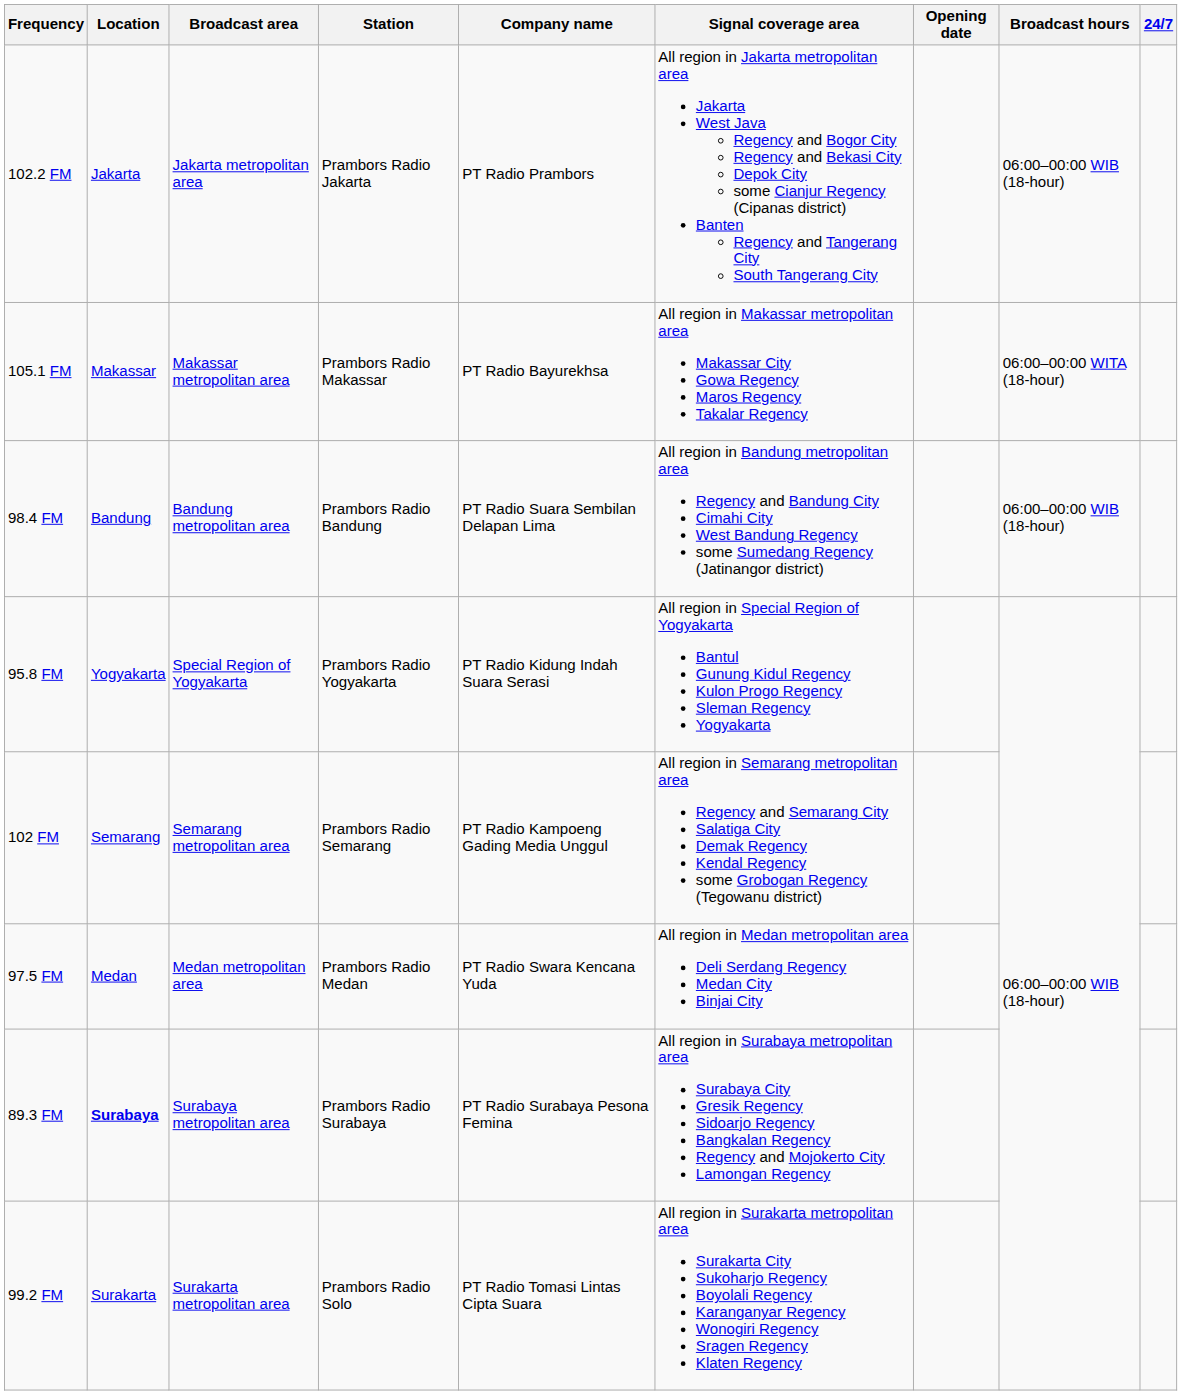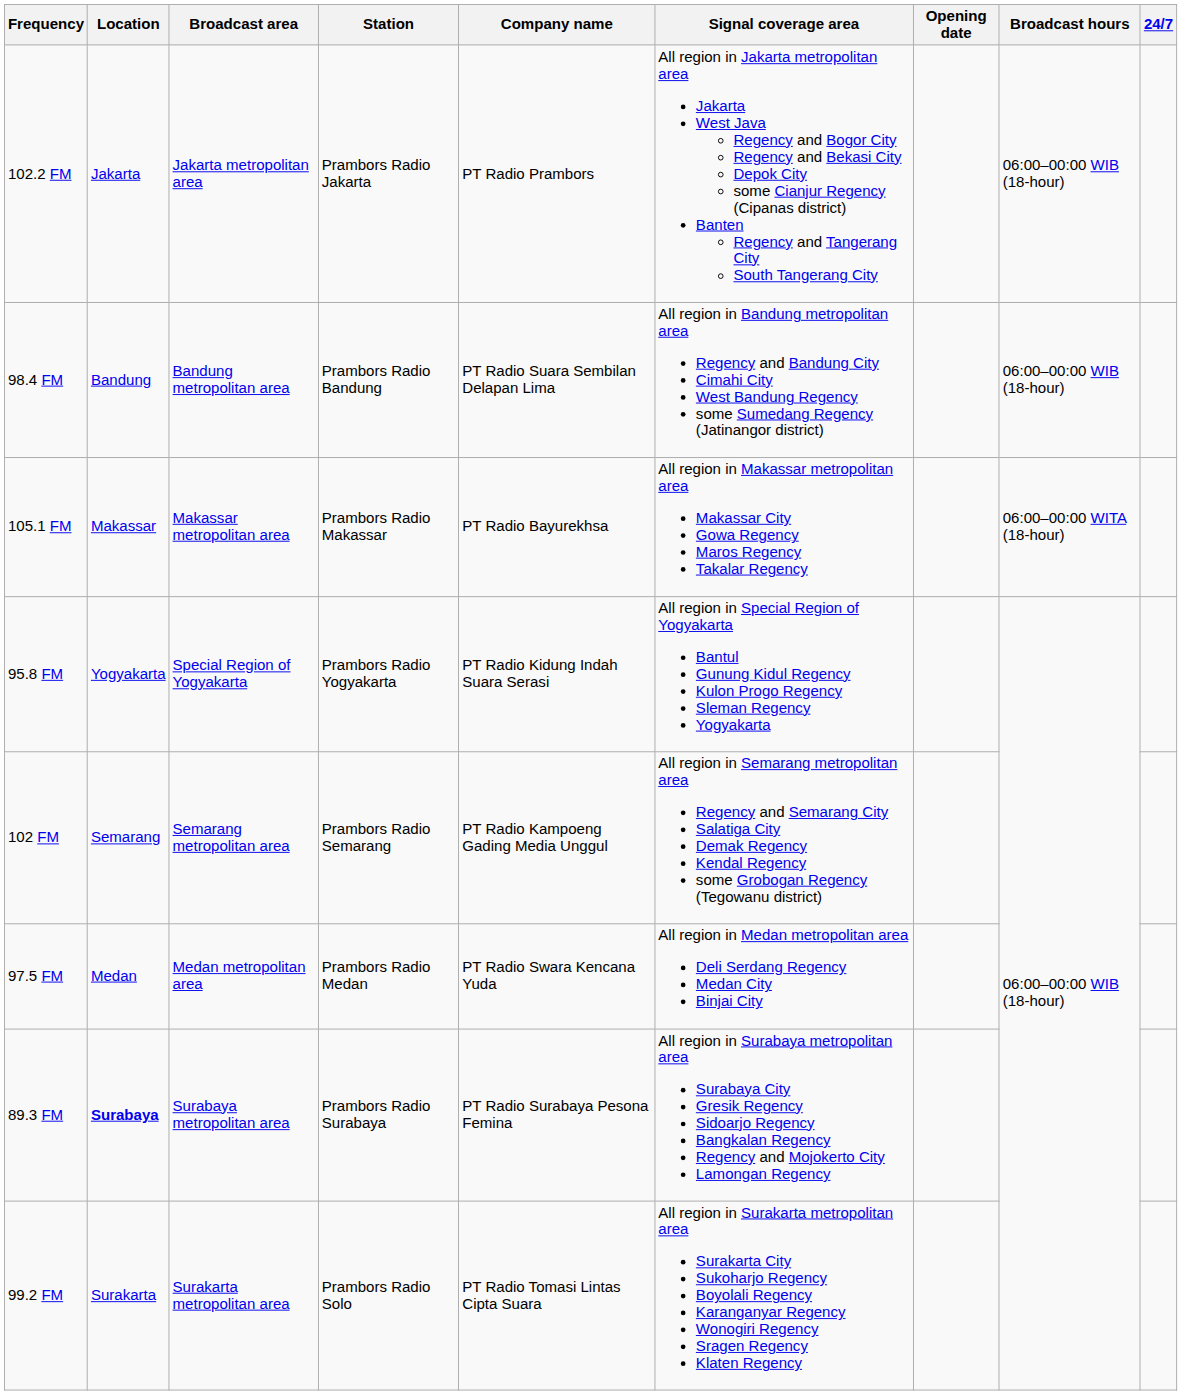 <table class="wikitable">
 <tr>
 <th>Frequency</th>
 <th>Location</th>
 <th>Broadcast area</th>
 <th>Station</th>
 <th>Company name</th>
 <th>Signal coverage area</th>
 <th>Opening date</th>
 <th>Broadcast hours</th>
 <th><a href='#'>24/7</a></th>
 </tr>
 <tr>
 <td>102.2 <a href='#'>FM</a></td>
 <td><a href='#'>Jakarta</a></td>
 <td><a href='#'>Jakarta metropolitan area</a></td>
 <td>Prambors Radio Jakarta</td>
 <td>PT Radio Prambors</td>
 <td>All region in <a href='#'>Jakarta metropolitan area</a><br><ul><li><a href='#'>Jakarta</a></li><li><a href='#'>West Java</a><ul><li><a href='#'>Regency</a> and <a href='#'>Bogor City</a></li><li><a href='#'>Regency</a> and <a href='#'>Bekasi City</a></li><li><a href='#'>Depok City</a></li><li>some <a href='#'>Cianjur Regency</a> (Cipanas district)</li></ul></li><li><a href='#'>Banten</a><ul><li><a href='#'>Regency</a> and <a href='#'>Tangerang City</a></li><li><a href='#'>South Tangerang City</a></li></ul></li></ul></td>
 <td></td>
 <td>06:00–00:00 <a href='#'>WIB</a> (18-hour)</td>
 <td></td>
 </tr>
 <tr>
+<td>98.4 <a href='#'>FM</a></td>
+<td><a href='#'>Bandung</a></td>
+<td><a href='#'>Bandung metropolitan area</a></td>
+<td>Prambors Radio Bandung</td>
+<td>PT Radio Suara Sembilan Delapan Lima</td>
+<td>All region in <a href='#'>Bandung metropolitan area</a><br><ul><li><a href='#'>Regency</a> and <a href='#'>Bandung City</a></li><li><a href='#'>Cimahi City</a></li><li><a href='#'>West Bandung Regency</a></li><li>some <a href='#'>Sumedang Regency</a> (Jatinangor district)</li></ul></td>
+<td></td>
+<td>06:00–00:00 <a href='#'>WIB</a> (18-hour)</td>
+<td></td>
+</tr>
+<tr>
 <td>105.1 <a href='#'>FM</a></td>
 <td><a href='#'>Makassar</a></td>
 <td><a href='#'>Makassar metropolitan area</a></td>
 <td>Prambors Radio Makassar</td>
 <td>PT Radio Bayurekhsa</td>
 <td>All region in <a href='#'>Makassar metropolitan area</a><br><ul><li><a href='#'>Makassar City</a></li><li><a href='#'>Gowa Regency</a></li><li><a href='#'>Maros Regency</a></li><li><a href='#'>Takalar Regency</a></li></ul></td>
 <td></td>
 <td>06:00–00:00 <a href='#'>WITA</a> (18-hour)</td>
-<td></td>
-</tr>
-<tr>
-<td>98.4 <a href='#'>FM</a></td>
-<td><a href='#'>Bandung</a></td>
-<td><a href='#'>Bandung metropolitan area</a></td>
-<td>Prambors Radio Bandung</td>
-<td>PT Radio Suara Sembilan Delapan Lima</td>
-<td>All region in <a href='#'>Bandung metropolitan area</a><br><ul><li><a href='#'>Regency</a> and <a href='#'>Bandung City</a></li><li><a href='#'>Cimahi City</a></li><li><a href='#'>West Bandung Regency</a></li><li>some <a href='#'>Sumedang Regency</a> (Jatinangor district)</li></ul></td>
-<td></td>
-<td>06:00–00:00 <a href='#'>WIB</a> (18-hour)</td>
 <td></td>
 </tr>
 <tr>
 <td>95.8 <a href='#'>FM</a></td>
 <td><a href='#'>Yogyakarta</a></td>
 <td><a href='#'>Special Region of Yogyakarta</a></td>
 <td>Prambors Radio Yogyakarta</td>
 <td>PT Radio Kidung Indah Suara Serasi</td>
 <td>All region in <a href='#'>Special Region of Yogyakarta</a><br><ul><li><a href='#'>Bantul</a></li><li><a href='#'>Gunung Kidul Regency</a></li><li><a href='#'>Kulon Progo Regency</a></li><li><a href='#'>Sleman Regency</a></li><li><a href='#'>Yogyakarta</a></li></ul></td>
 <td></td>
 <td rowspan=5>06:00–00:00 <a href='#'>WIB</a> (18-hour)</td>
 <td></td>
 </tr>
 <tr>
 <td>102 <a href='#'>FM</a></td>
 <td><a href='#'>Semarang</a></td>
 <td><a href='#'>Semarang metropolitan area</a></td>
 <td>Prambors Radio Semarang</td>
 <td>PT Radio Kampoeng Gading Media Unggul</td>
 <td>All region in <a href='#'>Semarang metropolitan area</a><br><ul><li><a href='#'>Regency</a> and <a href='#'>Semarang City</a></li><li><a href='#'>Salatiga City</a></li><li><a href='#'>Demak Regency</a></li><li><a href='#'>Kendal Regency</a></li><li>some <a href='#'>Grobogan Regency</a> (Tegowanu district)</li></ul></td>
 <td></td>
 <td></td>
 </tr>
 <tr>
 <td>97.5 <a href='#'>FM</a></td>
 <td><a href='#'>Medan</a></td>
 <td><a href='#'>Medan metropolitan area</a></td>
 <td>Prambors Radio Medan</td>
 <td>PT Radio Swara Kencana Yuda</td>
 <td>All region in <a href='#'>Medan metropolitan area</a><br><ul><li><a href='#'>Deli Serdang Regency</a></li><li><a href='#'>Medan City</a></li><li><a href='#'>Binjai City</a></li></ul></td>
 <td></td>
 <td></td>
 </tr>
 <tr>
 <td>89.3 <a href='#'>FM</a></td>
 <td><strong><a href='#'>Surabaya</a></strong></td>
 <td><a href='#'>Surabaya metropolitan area</a></td>
 <td>Prambors Radio Surabaya</td>
 <td>PT Radio Surabaya Pesona Femina</td>
 <td>All region in <a href='#'>Surabaya metropolitan area</a><br><ul><li><a href='#'>Surabaya City</a></li><li><a href='#'>Gresik Regency</a></li><li><a href='#'>Sidoarjo Regency</a></li><li><a href='#'>Bangkalan Regency</a></li><li><a href='#'>Regency</a> and <a href='#'>Mojokerto City</a></li><li><a href='#'>Lamongan Regency</a></li></ul></td>
 <td></td>
 <td></td>
 </tr>
 <tr>
 <td>99.2 <a href='#'>FM</a></td>
 <td><a href='#'>Surakarta</a></td>
 <td><a href='#'>Surakarta metropolitan area</a></td>
 <td>Prambors Radio Solo</td>
 <td>PT Radio Tomasi Lintas Cipta Suara</td>
 <td>All region in <a href='#'>Surakarta metropolitan area</a><br><ul><li><a href='#'>Surakarta City</a></li><li><a href='#'>Sukoharjo Regency</a></li><li><a href='#'>Boyolali Regency</a></li><li><a href='#'>Karanganyar Regency</a></li><li><a href='#'>Wonogiri Regency</a></li><li><a href='#'>Sragen Regency</a></li><li><a href='#'>Klaten Regency</a></li></ul></td>
 <td></td>
 <td></td>
 </tr>
 </table>
